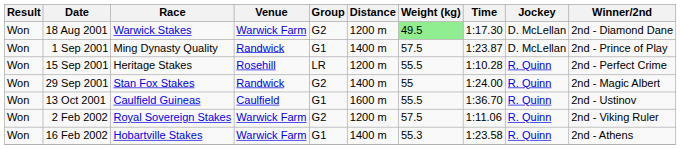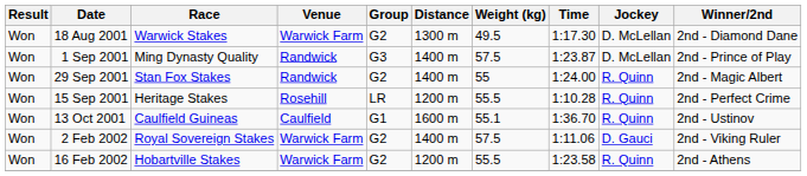 <table class="wikitable">
 <tr style="background:silver; color:black">
 <th>Result</th>
 <th>Date</th>
 <th>Race</th>
 <th>Venue</th>
 <th>Group</th>
 <th>Distance</th>
 <th>Weight (kg)</th>
 <th>Time</th>
 <th>Jockey</th>
 <th>Winner/2nd</th>
 </tr>
 <tr>
 <td>Won</td>
 <td>18 Aug 2001</td>
 <td><a href='#'>Warwick Stakes</a></td>
 <td><a href='#'>Warwick Farm</a></td>
 <td>G2</td>
-<td>1200 m</td>
-<td style="background: lightgreen;">49.5</td>
+<td>1300 m</td>
+<td>49.5</td>
 <td>1:17.30</td>
 <td>D. McLellan</td>
 <td>2nd - Diamond Dane</td>
 </tr>
 <tr>
 <td>Won</td>
 <td>  1 Sep 2001</td>
 <td>Ming Dynasty Quality</td>
 <td><a href='#'>Randwick</a></td>
-<td>G1</td>
+<td>G3</td>
 <td>1400 m</td>
 <td>57.5</td>
 <td>1:23.87</td>
 <td>D. McLellan</td>
 <td>2nd - Prince of Play</td>
+</tr>
+<tr>
+<td>Won</td>
+<td>29 Sep 2001</td>
+<td><a href='#'>Stan Fox Stakes</a></td>
+<td><a href='#'>Randwick</a></td>
+<td>G2</td>
+<td>1400 m</td>
+<td>55</td>
+<td>1:24.00</td>
+<td><a href='#'>R. Quinn</a></td>
+<td>2nd - Magic Albert</td>
 </tr>
 <tr>
 <td>Won</td>
 <td>15 Sep 2001</td>
 <td>Heritage Stakes</td>
 <td><a href='#'>Rosehill</a></td>
 <td>LR</td>
 <td>1200 m</td>
 <td>55.5</td>
 <td>1:10.28</td>
 <td><a href='#'>R. Quinn</a></td>
 <td>2nd - Perfect Crime</td>
 </tr>
 <tr>
 <td>Won</td>
-<td>29 Sep 2001</td>
-<td><a href='#'>Stan Fox Stakes</a></td>
-<td><a href='#'>Randwick</a></td>
-<td>G2</td>
-<td>1400 m</td>
-<td>55</td>
-<td>1:24.00</td>
-<td><a href='#'>R. Quinn</a></td>
-<td>2nd - Magic Albert</td>
-</tr>
-<tr>
-<td>Won</td>
 <td>13 Oct 2001</td>
 <td><a href='#'>Caulfield Guineas</a></td>
 <td><a href='#'>Caulfield</a></td>
 <td>G1</td>
 <td>1600 m</td>
-<td>55.5</td>
+<td>55.1</td>
 <td>1:36.70</td>
 <td><a href='#'>R. Quinn</a></td>
 <td>2nd - Ustinov</td>
 </tr>
 <tr>
 <td>Won</td>
 <td>  2 Feb 2002</td>
 <td><a href='#'>Royal Sovereign Stakes</a></td>
 <td><a href='#'>Warwick Farm</a></td>
 <td>G2</td>
-<td>1200 m</td>
+<td>1400 m</td>
 <td>57.5</td>
 <td>1:11.06</td>
-<td><a href='#'>R. Quinn</a></td>
+<td><a href='#'>D. Gauci</a></td>
 <td>2nd - Viking Ruler</td>
 </tr>
 <tr>
 <td>Won</td>
 <td>16 Feb 2002</td>
 <td><a href='#'>Hobartville Stakes</a></td>
 <td><a href='#'>Warwick Farm</a></td>
-<td>G1</td>
-<td>1400 m</td>
-<td>55.3</td>
+<td>G2</td>
+<td>1200 m</td>
+<td>55.5</td>
 <td>1:23.58</td>
 <td><a href='#'>R. Quinn</a></td>
 <td>2nd - Athens</td>
 </tr>
 <tr>
 </tr>
 </table>
